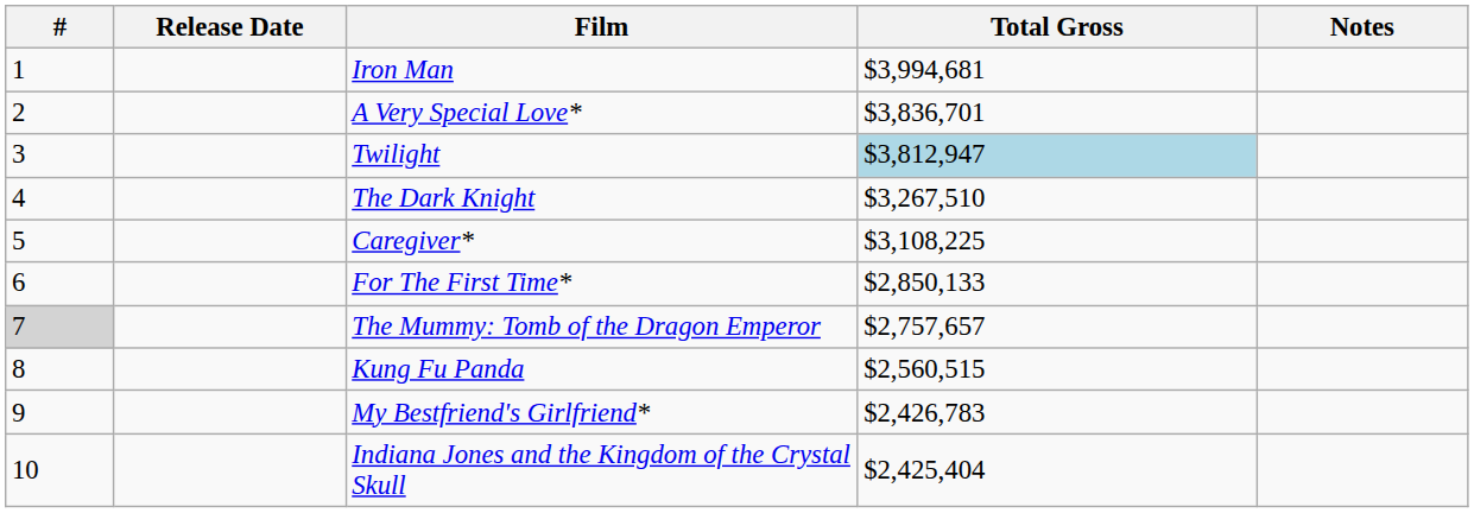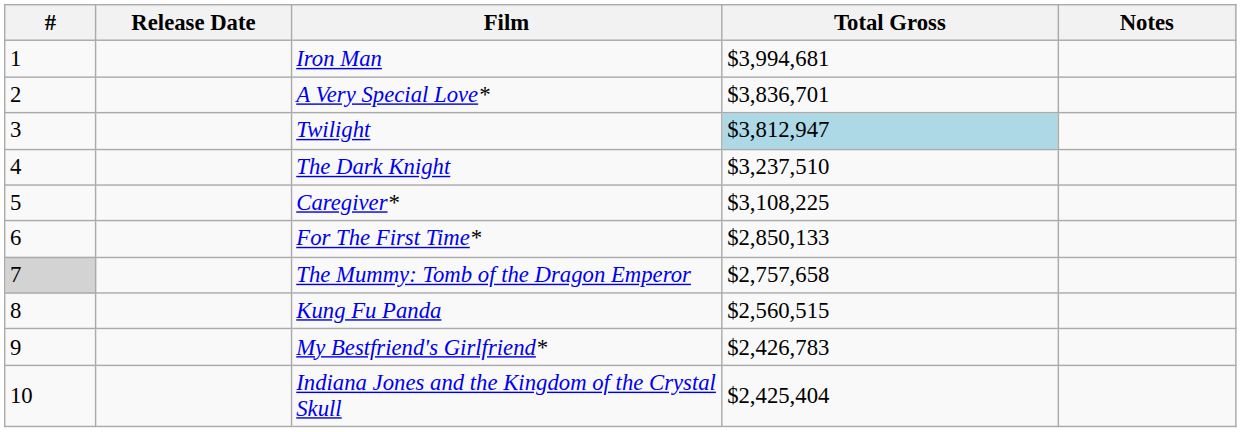 <table class="wikitable sortable">
 <tr>
 <th abbr="Rank">#</th>
 <th abbr="Date" style="width:130px">Release Date</th>
 <th width="35%">Film</th>
 <th abbr="Gross">Total Gross</th>
 <th>Notes</th>
 </tr>
 <tr>
 <td>1</td>
 <td></td>
 <td><em><a href='#'>Iron Man</a></em></td>
 <td>$3,994,681</td>
 <td></td>
 </tr>
 <tr>
 <td>2</td>
 <td></td>
 <td><em><a href='#'>A Very Special Love</a>*</em></td>
 <td>$3,836,701</td>
 <td></td>
 </tr>
 <tr>
 <td>3</td>
 <td></td>
 <td><em><a href='#'>Twilight</a></em></td>
 <td style="background: lightblue;">$3,812,947</td>
 <td></td>
 </tr>
 <tr>
 <td>4</td>
 <td></td>
 <td><em><a href='#'>The Dark Knight</a></em></td>
-<td>$3,267,510</td>
+<td>$3,237,510</td>
 <td></td>
 </tr>
 <tr>
 <td>5</td>
 <td></td>
 <td><em><a href='#'>Caregiver</a>*</em></td>
 <td>$3,108,225</td>
 <td></td>
 </tr>
 <tr>
 <td>6</td>
 <td></td>
 <td><em><a href='#'>For The First Time</a>*</em></td>
 <td>$2,850,133</td>
 <td></td>
 </tr>
 <tr>
 <td style="background: lightgrey;">7</td>
 <td></td>
 <td><em><a href='#'>The Mummy: Tomb of the Dragon Emperor</a></em></td>
-<td>$2,757,657</td>
+<td>$2,757,658</td>
 <td></td>
 </tr>
 <tr>
 <td>8</td>
 <td></td>
 <td><em><a href='#'>Kung Fu Panda</a></em></td>
 <td>$2,560,515</td>
 <td></td>
 </tr>
 <tr>
 <td>9</td>
 <td></td>
 <td><em><a href='#'>My Bestfriend's Girlfriend</a>*</em></td>
 <td>$2,426,783</td>
 <td></td>
 </tr>
 <tr>
 <td>10</td>
 <td></td>
 <td><em><a href='#'>Indiana Jones and the Kingdom of the Crystal Skull</a></em></td>
 <td>$2,425,404</td>
 <td></td>
 </tr>
 </table>
